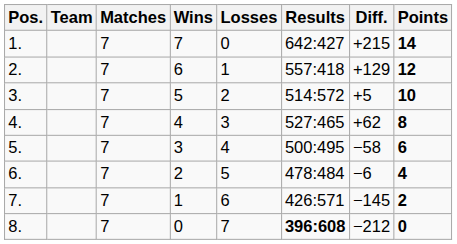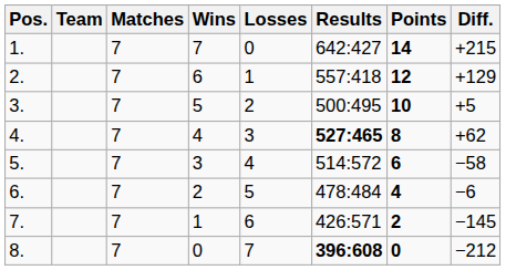 <table class="wikitable">
 <tr>
 <th>Pos.</th>
 <th>Team</th>
 <th>Matches</th>
 <th>Wins</th>
 <th>Losses</th>
 <th>Results</th>
+<th>Points</th>
 <th>Diff.</th>
-<th>Points</th>
 </tr>
 <tr>
 <td>1.</td>
 <td></td>
 <td>7</td>
 <td>7</td>
 <td>0</td>
 <td>642:427</td>
+<td><strong>14</strong></td>
 <td>+215</td>
-<td><strong>14</strong></td>
 </tr>
 <tr>
 <td>2.</td>
 <td></td>
 <td>7</td>
 <td>6</td>
 <td>1</td>
 <td>557:418</td>
+<td><strong>12</strong></td>
 <td>+129</td>
-<td><strong>12</strong></td>
 </tr>
 <tr>
 <td>3.</td>
 <td></td>
 <td>7</td>
 <td>5</td>
 <td>2</td>
-<td>514:572</td>
+<td>500:495</td>
+<td><strong>10</strong></td>
 <td>+5</td>
-<td><strong>10</strong></td>
 </tr>
 <tr>
 <td>4.</td>
 <td></td>
 <td>7</td>
 <td>4</td>
 <td>3</td>
-<td>527:465</td>
+<td><strong>527:465</strong></td>
+<td><strong>8</strong></td>
 <td>+62</td>
-<td><strong>8</strong></td>
 </tr>
 <tr>
 <td>5.</td>
 <td></td>
 <td>7</td>
 <td>3</td>
 <td>4</td>
-<td>500:495</td>
+<td>514:572</td>
+<td><strong>6</strong></td>
 <td>−58</td>
-<td><strong>6</strong></td>
 </tr>
 <tr>
 <td>6.</td>
 <td></td>
 <td>7</td>
 <td>2</td>
 <td>5</td>
 <td>478:484</td>
+<td><strong>4</strong></td>
 <td>−6</td>
-<td><strong>4</strong></td>
 </tr>
 <tr>
 <td>7.</td>
 <td></td>
 <td>7</td>
 <td>1</td>
 <td>6</td>
 <td>426:571</td>
+<td><strong>2</strong></td>
 <td>−145</td>
-<td><strong>2</strong></td>
 </tr>
 <tr>
 <td>8.</td>
 <td></td>
 <td>7</td>
 <td>0</td>
 <td>7</td>
 <td><strong>396:608</strong></td>
+<td><strong>0</strong></td>
 <td>−212</td>
-<td><strong>0</strong></td>
 </tr>
 </table>
